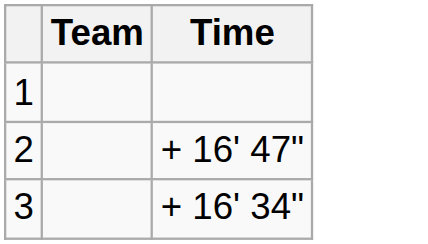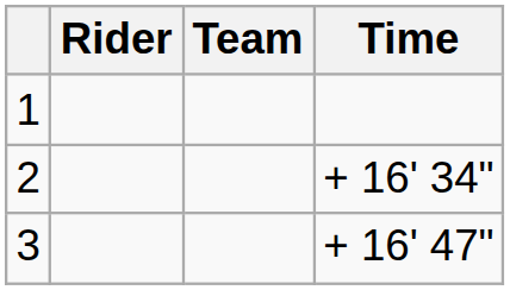 <table class="wikitable">
 <tr>
 <th></th>
+<th>Rider</th>
 <th>Team</th>
 <th>Time</th>
 </tr>
 <tr>
 <td>1</td>
+<td> </td>
 <td></td>
 <td align="right"></td>
 </tr>
 <tr>
 <td>2</td>
 <td></td>
-<td align="right">+ 16' 47"</td>
+<td></td>
+<td align="right">+ 16' 34"</td>
 </tr>
 <tr>
 <td>3</td>
 <td></td>
-<td align="right">+ 16' 34"</td>
+<td></td>
+<td align="right">+ 16' 47"</td>
 </tr>
 </table>
